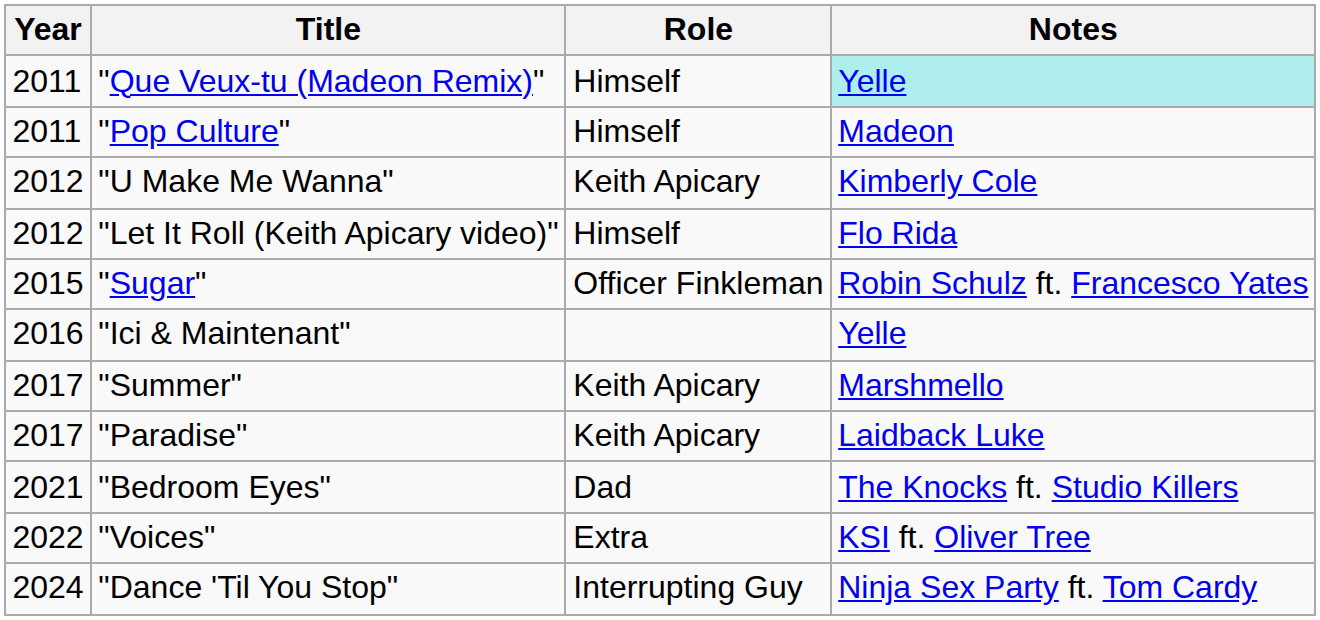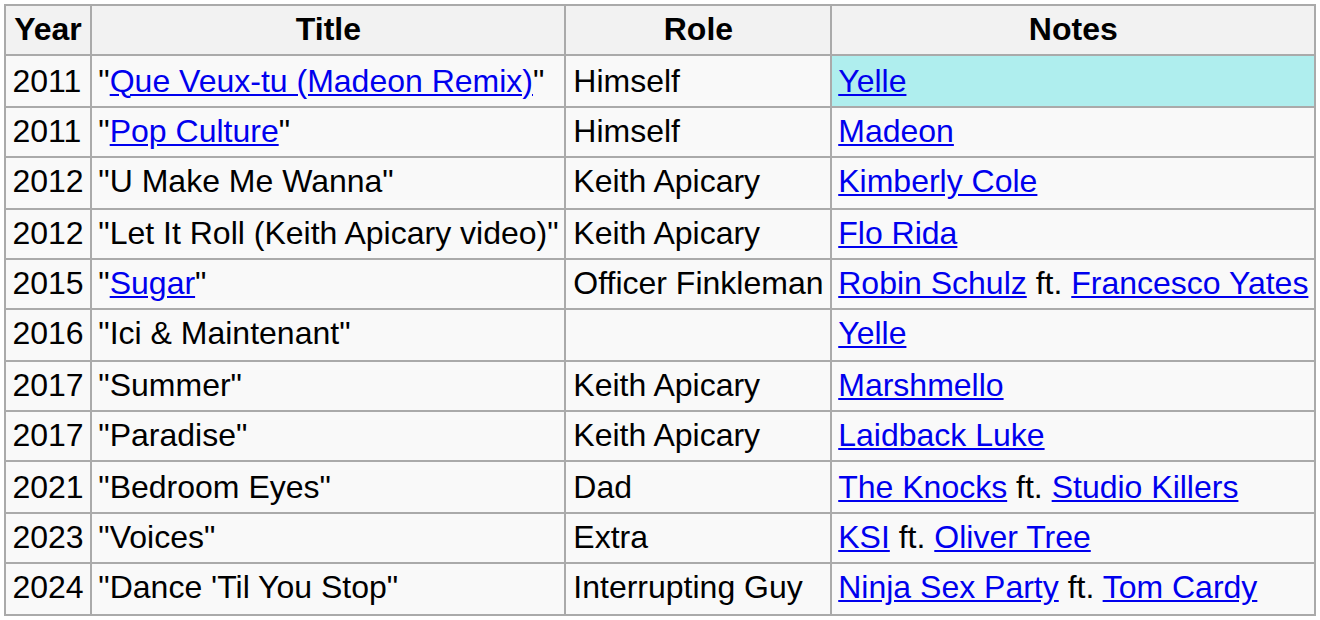 <table class="wikitable sortable">
 <tr>
 <th>Year</th>
 <th>Title</th>
 <th>Role</th>
 <th>Notes</th>
 </tr>
 <tr>
 <td>2011</td>
 <td>"<a href='#'>Que Veux-tu (Madeon Remix)</a>"</td>
 <td>Himself</td>
 <td style="background: paleturquoise;"><a href='#'>Yelle</a></td>
 </tr>
 <tr>
 <td>2011</td>
 <td>"<a href='#'>Pop Culture</a>"</td>
 <td>Himself</td>
 <td><a href='#'>Madeon</a></td>
 </tr>
 <tr>
 <td>2012</td>
 <td>"U Make Me Wanna"</td>
 <td>Keith Apicary</td>
 <td><a href='#'>Kimberly Cole</a></td>
 </tr>
 <tr>
 <td>2012</td>
 <td>"Let It Roll (Keith Apicary video)"</td>
-<td>Himself</td>
+<td>Keith Apicary</td>
 <td><a href='#'>Flo Rida</a></td>
 </tr>
 <tr>
 <td>2015</td>
 <td>"<a href='#'>Sugar</a>"</td>
 <td>Officer Finkleman</td>
 <td><a href='#'>Robin Schulz</a> ft. <a href='#'>Francesco Yates</a></td>
 </tr>
 <tr>
 <td>2016</td>
 <td>"Ici & Maintenant"</td>
 <td></td>
 <td><a href='#'>Yelle</a></td>
 </tr>
 <tr>
 <td>2017</td>
 <td>"Summer"</td>
 <td>Keith Apicary</td>
 <td><a href='#'>Marshmello</a></td>
 </tr>
 <tr>
 <td>2017</td>
 <td>"Paradise"</td>
 <td>Keith Apicary</td>
 <td><a href='#'>Laidback Luke</a></td>
 </tr>
 <tr>
 <td>2021</td>
 <td>"Bedroom Eyes"</td>
 <td>Dad</td>
 <td><a href='#'>The Knocks</a> ft. <a href='#'>Studio Killers</a></td>
 </tr>
 <tr>
-<td>2022</td>
+<td>2023</td>
 <td>"Voices"</td>
 <td>Extra</td>
 <td><a href='#'>KSI</a> ft. <a href='#'>Oliver Tree</a></td>
 </tr>
 <tr>
 <td>2024</td>
 <td>"Dance 'Til You Stop"</td>
 <td>Interrupting Guy</td>
 <td><a href='#'>Ninja Sex Party</a> ft. <a href='#'>Tom Cardy</a></td>
 </tr>
 <tr>
 </tr>
 </table>
